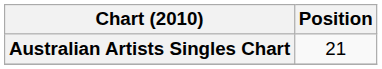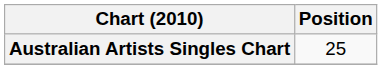 <table class="wikitable plainrowheaders">
 <tr>
 <th scope="col">Chart (2010)</th>
 <th scope="col">Position</th>
 </tr>
 <tr>
 <th scope="row">Australian Artists Singles Chart</th>
-<td style="text-align:center;">21</td>
+<td style="text-align:center;">25</td>
 </tr>
 <tr>
 </tr>
 </table>
